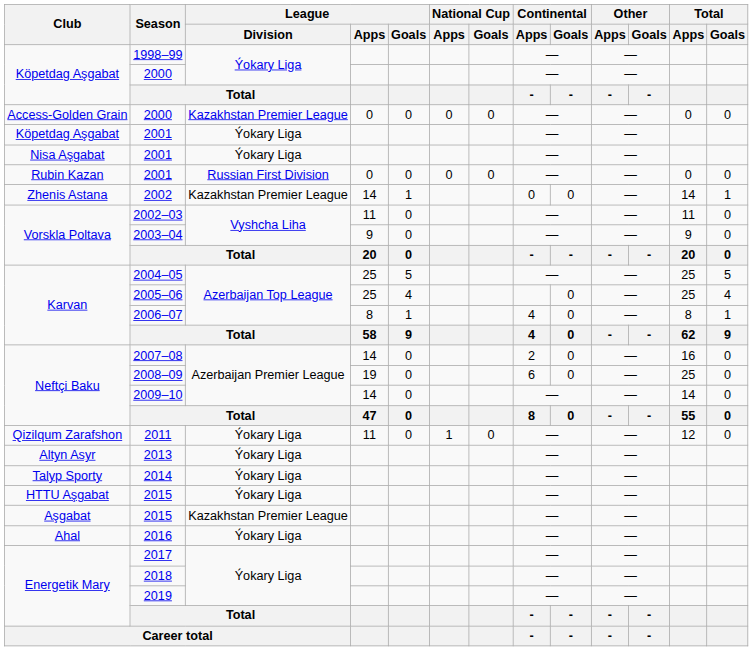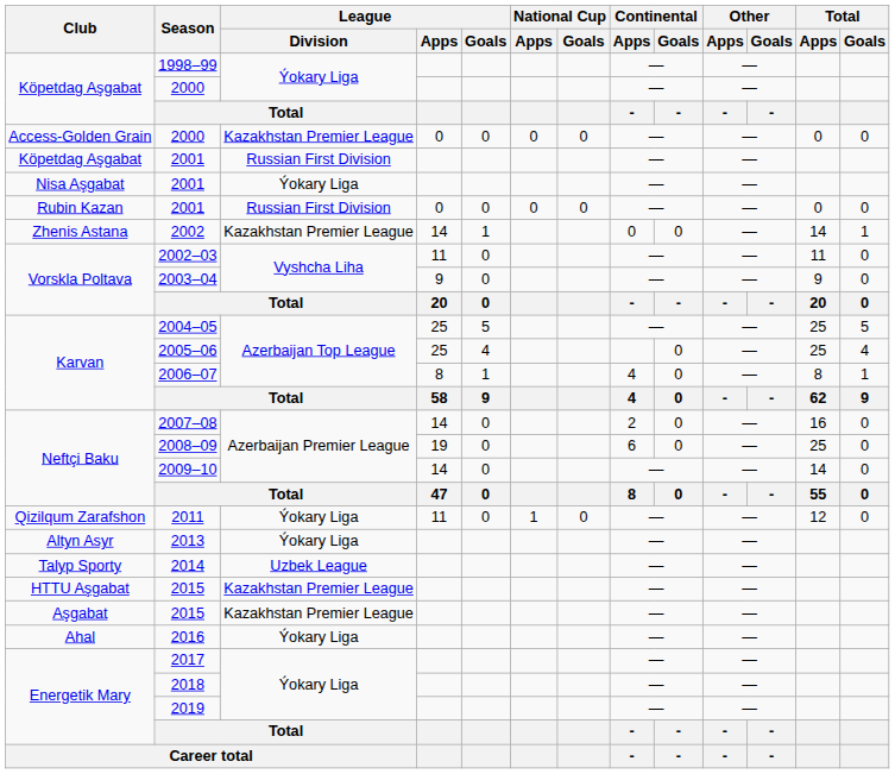 <table class="wikitable" style="text-align:center">
 <tr>
 <th rowspan="2">Club</th>
 <th rowspan="2">Season</th>
 <th colspan="3">League</th>
 <th colspan="2">National Cup</th>
 <th colspan="2">Continental</th>
 <th colspan="2">Other</th>
 <th colspan="2">Total</th>
 </tr>
 <tr>
 <th>Division</th>
 <th>Apps</th>
 <th>Goals</th>
 <th>Apps</th>
 <th>Goals</th>
 <th>Apps</th>
 <th>Goals</th>
 <th>Apps</th>
 <th>Goals</th>
 <th>Apps</th>
 <th>Goals</th>
 </tr>
 <tr>
 <td rowspan="3"><a href='#'>Köpetdag Aşgabat</a></td>
 <td><a href='#'>1998–99</a></td>
 <td rowspan="2"><a href='#'>Ýokary Liga</a></td>
 <td></td>
 <td></td>
 <td></td>
 <td></td>
 <td colspan="2">—</td>
 <td colspan="2">—</td>
 <td></td>
 <td></td>
 </tr>
 <tr>
 <td><a href='#'>2000</a></td>
 <td></td>
 <td></td>
 <td></td>
 <td></td>
 <td colspan="2">—</td>
 <td colspan="2">—</td>
 <td></td>
 <td></td>
 </tr>
 <tr>
 <th colspan="2">Total</th>
 <th></th>
 <th></th>
 <th></th>
 <th></th>
 <th>-</th>
 <th>-</th>
 <th>-</th>
 <th>-</th>
 <th></th>
 <th></th>
 </tr>
 <tr>
 <td><a href='#'>Access-Golden Grain</a></td>
 <td><a href='#'>2000</a></td>
 <td><a href='#'>Kazakhstan Premier League</a></td>
 <td>0</td>
 <td>0</td>
 <td>0</td>
 <td>0</td>
 <td colspan="2">—</td>
 <td colspan="2">—</td>
 <td>0</td>
 <td>0</td>
 </tr>
 <tr>
 <td><a href='#'>Köpetdag Aşgabat</a></td>
 <td><a href='#'>2001</a></td>
-<td>Ýokary Liga</td>
+<td><a href='#'>Russian First Division</a></td>
 <td></td>
 <td></td>
 <td></td>
 <td></td>
 <td colspan="2">—</td>
 <td colspan="2">—</td>
 <td></td>
 <td></td>
 </tr>
 <tr>
 <td><a href='#'>Nisa Aşgabat</a></td>
 <td><a href='#'>2001</a></td>
 <td>Ýokary Liga</td>
 <td></td>
 <td></td>
 <td></td>
 <td></td>
 <td colspan="2">—</td>
 <td colspan="2">—</td>
 <td></td>
 <td></td>
 </tr>
 <tr>
 <td><a href='#'>Rubin Kazan</a></td>
 <td><a href='#'>2001</a></td>
 <td><a href='#'>Russian First Division</a></td>
 <td>0</td>
 <td>0</td>
 <td>0</td>
 <td>0</td>
 <td colspan="2">—</td>
 <td colspan="2">—</td>
 <td>0</td>
 <td>0</td>
 </tr>
 <tr>
 <td><a href='#'>Zhenis Astana</a></td>
 <td><a href='#'>2002</a></td>
 <td>Kazakhstan Premier League</td>
 <td>14</td>
 <td>1</td>
 <td></td>
 <td></td>
 <td>0</td>
 <td>0</td>
 <td colspan="2">—</td>
 <td>14</td>
 <td>1</td>
 </tr>
 <tr>
 <td rowspan="3"><a href='#'>Vorskla Poltava</a></td>
 <td><a href='#'>2002–03</a></td>
 <td rowspan="2"><a href='#'>Vyshcha Liha</a></td>
 <td>11</td>
 <td>0</td>
 <td></td>
 <td></td>
 <td colspan="2">—</td>
 <td colspan="2">—</td>
 <td>11</td>
 <td>0</td>
 </tr>
 <tr>
 <td><a href='#'>2003–04</a></td>
 <td>9</td>
 <td>0</td>
 <td></td>
 <td></td>
 <td colspan="2">—</td>
 <td colspan="2">—</td>
 <td>9</td>
 <td>0</td>
 </tr>
 <tr>
 <th colspan="2">Total</th>
 <th>20</th>
 <th>0</th>
 <th></th>
 <th></th>
 <th>-</th>
 <th>-</th>
 <th>-</th>
 <th>-</th>
 <th>20</th>
 <th>0</th>
 </tr>
 <tr>
 <td rowspan="4"><a href='#'>Karvan</a></td>
 <td><a href='#'>2004–05</a></td>
 <td rowspan="3"><a href='#'>Azerbaijan Top League</a></td>
 <td>25</td>
 <td>5</td>
 <td></td>
 <td></td>
 <td colspan="2">—</td>
 <td colspan="2">—</td>
 <td>25</td>
 <td>5</td>
 </tr>
 <tr>
 <td><a href='#'>2005–06</a></td>
 <td>25</td>
 <td>4</td>
 <td></td>
 <td></td>
 <td></td>
 <td>0</td>
 <td colspan="2">—</td>
 <td>25</td>
 <td>4</td>
 </tr>
 <tr>
 <td><a href='#'>2006–07</a></td>
 <td>8</td>
 <td>1</td>
 <td></td>
 <td></td>
 <td>4</td>
 <td>0</td>
 <td colspan="2">—</td>
 <td>8</td>
 <td>1</td>
 </tr>
 <tr>
 <th colspan="2">Total</th>
 <th>58</th>
 <th>9</th>
 <th></th>
 <th></th>
 <th>4</th>
 <th>0</th>
 <th>-</th>
 <th>-</th>
 <th>62</th>
 <th>9</th>
 </tr>
 <tr>
 <td rowspan="4"><a href='#'>Neftçi Baku</a></td>
 <td><a href='#'>2007–08</a></td>
 <td rowspan="3">Azerbaijan Premier League</td>
 <td>14</td>
 <td>0</td>
 <td></td>
 <td></td>
 <td>2</td>
 <td>0</td>
 <td colspan="2">—</td>
 <td>16</td>
 <td>0</td>
 </tr>
 <tr>
 <td><a href='#'>2008–09</a></td>
 <td>19</td>
 <td>0</td>
 <td></td>
 <td></td>
 <td>6</td>
 <td>0</td>
 <td colspan="2">—</td>
 <td>25</td>
 <td>0</td>
 </tr>
 <tr>
 <td><a href='#'>2009–10</a></td>
 <td>14</td>
 <td>0</td>
 <td></td>
 <td></td>
 <td colspan="2">—</td>
 <td colspan="2">—</td>
 <td>14</td>
 <td>0</td>
 </tr>
 <tr>
 <th colspan="2">Total</th>
 <th>47</th>
 <th>0</th>
 <th></th>
 <th></th>
 <th>8</th>
 <th>0</th>
 <th>-</th>
 <th>-</th>
 <th>55</th>
 <th>0</th>
 </tr>
 <tr>
 <td><a href='#'>Qizilqum Zarafshon</a></td>
 <td><a href='#'>2011</a></td>
 <td>Ýokary Liga</td>
 <td>11</td>
 <td>0</td>
 <td>1</td>
 <td>0</td>
 <td colspan="2">—</td>
 <td colspan="2">—</td>
 <td>12</td>
 <td>0</td>
 </tr>
 <tr>
 <td><a href='#'>Altyn Asyr</a></td>
 <td><a href='#'>2013</a></td>
 <td>Ýokary Liga</td>
 <td></td>
 <td></td>
 <td></td>
 <td></td>
 <td colspan="2">—</td>
 <td colspan="2">—</td>
 <td></td>
 <td></td>
 </tr>
 <tr>
 <td><a href='#'>Talyp Sporty</a></td>
 <td><a href='#'>2014</a></td>
-<td>Ýokary Liga</td>
+<td><a href='#'>Uzbek League</a></td>
 <td></td>
 <td></td>
 <td></td>
 <td></td>
 <td colspan="2">—</td>
 <td colspan="2">—</td>
 <td></td>
 <td></td>
 </tr>
 <tr>
 <td><a href='#'>HTTU Aşgabat</a></td>
 <td><a href='#'>2015</a></td>
-<td>Ýokary Liga</td>
+<td><a href='#'>Kazakhstan Premier League</a></td>
 <td></td>
 <td></td>
 <td></td>
 <td></td>
 <td colspan="2">—</td>
 <td colspan="2">—</td>
 <td></td>
 <td></td>
 </tr>
 <tr>
 <td><a href='#'>Aşgabat</a></td>
 <td><a href='#'>2015</a></td>
 <td>Kazakhstan Premier League</td>
 <td></td>
 <td></td>
 <td></td>
 <td></td>
 <td colspan="2">—</td>
 <td colspan="2">—</td>
 <td></td>
 <td></td>
 </tr>
 <tr>
 <td><a href='#'>Ahal</a></td>
 <td><a href='#'>2016</a></td>
 <td>Ýokary Liga</td>
 <td></td>
 <td></td>
 <td></td>
 <td></td>
 <td colspan="2">—</td>
 <td colspan="2">—</td>
 <td></td>
 <td></td>
 </tr>
 <tr>
 <td rowspan="4"><a href='#'>Energetik Mary</a></td>
 <td><a href='#'>2017</a></td>
 <td rowspan="3">Ýokary Liga</td>
 <td></td>
 <td></td>
 <td></td>
 <td></td>
 <td colspan="2">—</td>
 <td colspan="2">—</td>
 <td></td>
 <td></td>
 </tr>
 <tr>
 <td><a href='#'>2018</a></td>
 <td></td>
 <td></td>
 <td></td>
 <td></td>
 <td colspan="2">—</td>
 <td colspan="2">—</td>
 <td></td>
 <td></td>
 </tr>
 <tr>
 <td><a href='#'>2019</a></td>
 <td></td>
 <td></td>
 <td></td>
 <td></td>
 <td colspan="2">—</td>
 <td colspan="2">—</td>
 <td></td>
 <td></td>
 </tr>
 <tr>
 <th colspan="2">Total</th>
 <th></th>
 <th></th>
 <th></th>
 <th></th>
 <th>-</th>
 <th>-</th>
 <th>-</th>
 <th>-</th>
 <th></th>
 <th></th>
 </tr>
 <tr>
 <th colspan="3">Career total</th>
 <th></th>
 <th></th>
 <th></th>
 <th></th>
 <th>-</th>
 <th>-</th>
 <th>-</th>
 <th>-</th>
 <th></th>
 <th></th>
 </tr>
 </table>
